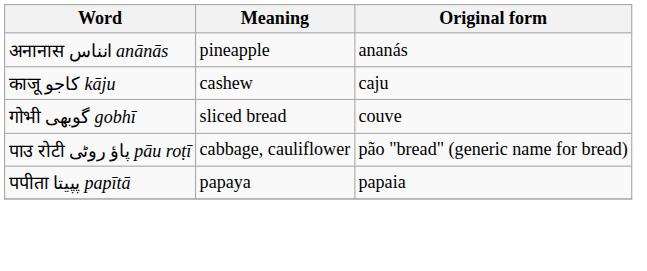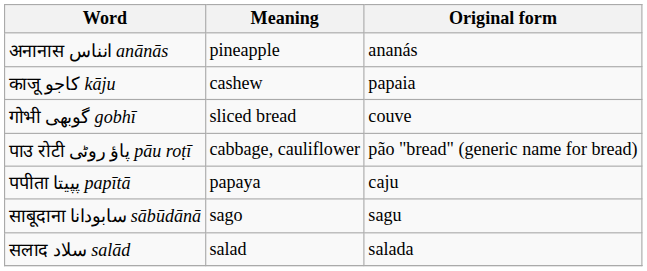 <table class="wikitable">
 <tr>
 <th>Word</th>
 <th>Meaning</th>
 <th>Original form</th>
 </tr>
 <tr>
 <td>अनानास  انناس <em>anānās</em></td>
 <td>pineapple</td>
 <td>ananás</td>
 </tr>
 <tr>
 <td>काजू کاجو <em>kāju</em></td>
 <td>cashew</td>
-<td>caju</td>
+<td>papaia</td>
 </tr>
 <tr>
 <td>गोभी گوبھی <em>gobhī</em></td>
 <td>sliced bread</td>
 <td>couve</td>
 </tr>
 <tr>
 <td>पाउ रोटी پاؤ روٹی <em>pāu roṭī</em></td>
 <td>cabbage, cauliflower</td>
 <td>pão "bread" (generic name for bread)</td>
 </tr>
 <tr>
 <td>पपीता پپیتا <em>papītā</em></td>
 <td>papaya</td>
-<td>papaia</td>
+<td>caju</td>
+</tr>
+<tr>
+<td>साबूदाना سابودانا <em>sābūdānā</em></td>
+<td>sago</td>
+<td>sagu</td>
+</tr>
+<tr>
+<td>सलाद سلاد <em>salād</em></td>
+<td>salad</td>
+<td>salada</td>
 </tr>
 <tr>
 </tr>
 </table>
